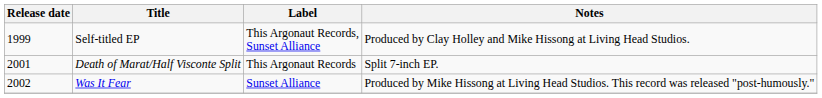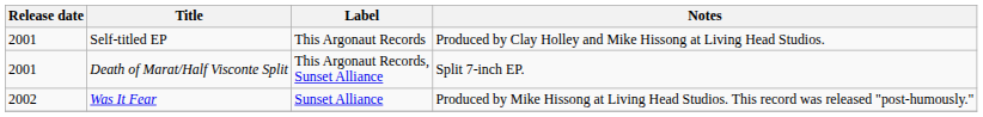 <table class="wikitable">
 <tr>
 <th>Release date</th>
 <th>Title</th>
 <th>Label</th>
 <th>Notes</th>
 </tr>
 <tr>
-<td>1999</td>
+<td>2001</td>
 <td>Self-titled EP</td>
-<td>This Argonaut Records, <br><a href='#'>Sunset Alliance</a></td>
+<td>This Argonaut Records</td>
 <td>Produced by Clay Holley and Mike Hissong at Living Head Studios.</td>
 </tr>
 <tr>
 <td>2001</td>
 <td><em>Death of Marat/Half Visconte Split</em></td>
-<td>This Argonaut Records</td>
+<td>This Argonaut Records, <br><a href='#'>Sunset Alliance</a></td>
 <td>Split 7-inch EP.</td>
 </tr>
 <tr>
 <td>2002</td>
 <td><em><a href='#'>Was It Fear</a></em></td>
 <td><a href='#'>Sunset Alliance</a></td>
 <td>Produced by Mike Hissong at Living Head Studios. This record was released "post-humously."</td>
 </tr>
 <tr>
 </tr>
 </table>
